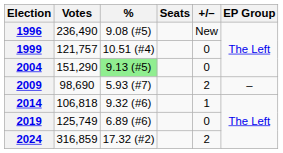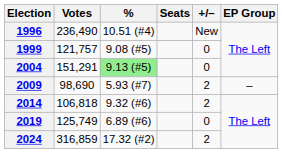 <table class="wikitable" style="text-align:center;">
 <tr>
 <th>Election</th>
 <th>Votes</th>
 <th>%</th>
 <th>Seats</th>
 <th>+/–</th>
 <th>EP Group</th>
 </tr>
 <tr>
 <th><a href='#'>1996</a></th>
 <td>236,490</td>
-<td>9.08 (#5)</td>
+<td>10.51 (#4)</td>
 <td></td>
 <td>New</td>
 <td rowspan=3><a href='#'>The Left</a></td>
 </tr>
 <tr>
 <th><a href='#'>1999</a></th>
 <td>121,757</td>
-<td>10.51 (#4)</td>
+<td>9.08 (#5)</td>
 <td></td>
 <td> 0</td>
 </tr>
 <tr>
 <th><a href='#'>2004</a></th>
-<td>151,290</td>
+<td>151,291</td>
 <td style="background: lightgreen;">9.13 (#5)</td>
 <td></td>
 <td> 0</td>
 </tr>
 <tr>
 <th><a href='#'>2009</a></th>
 <td>98,690</td>
 <td>5.93 (#7)</td>
 <td></td>
 <td> 2</td>
 <td>–</td>
 </tr>
 <tr>
 <th><a href='#'>2014</a></th>
 <td>106,818</td>
 <td>9.32 (#6)</td>
 <td></td>
-<td> 1</td>
+<td> 2</td>
 <td rowspan=3><a href='#'>The Left</a></td>
 </tr>
 <tr>
 <th><a href='#'>2019</a></th>
 <td>125,749</td>
 <td>6.89 (#6)</td>
 <td></td>
 <td> 0</td>
 </tr>
 <tr>
 <th><a href='#'>2024</a></th>
 <td>316,859</td>
 <td>17.32 (#2)</td>
 <td></td>
 <td> 2</td>
 </tr>
 </table>
